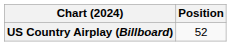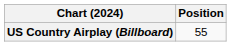 <table class="wikitable sortable plainrowheaders" style="text-align:center">
 <tr>
 <th scope="col">Chart (2024)</th>
 <th scope="col">Position</th>
 </tr>
 <tr>
 <th scope="row">US Country Airplay (<em>Billboard</em>)</th>
-<td>52</td>
+<td>55</td>
 </tr>
 </table>
